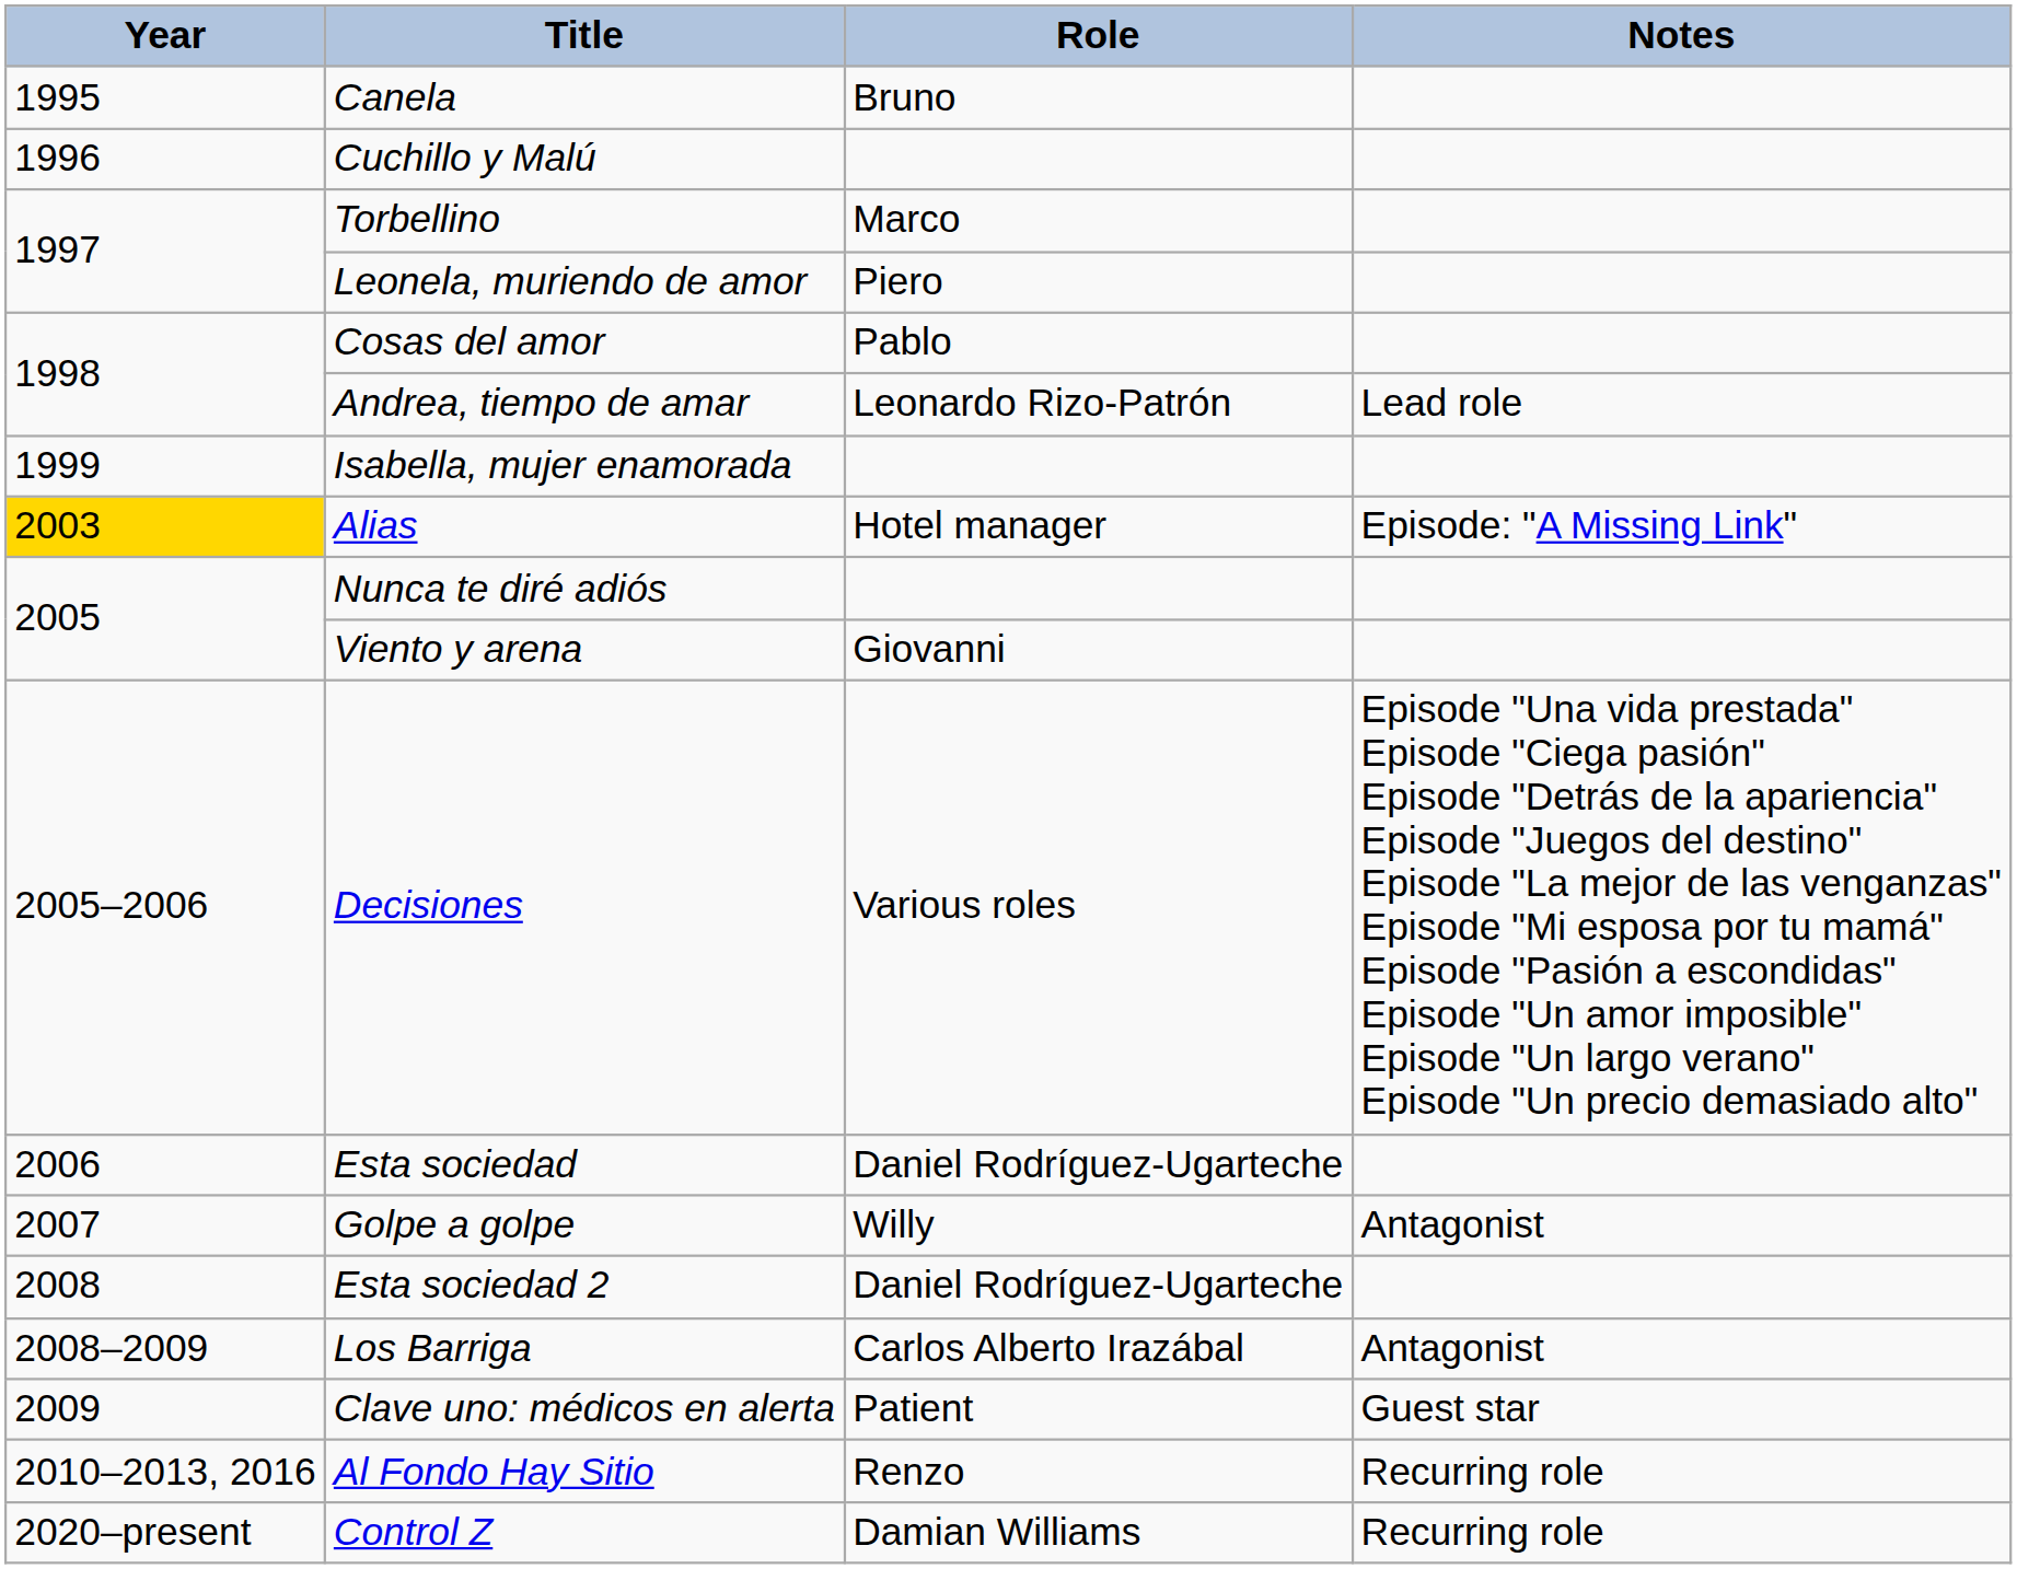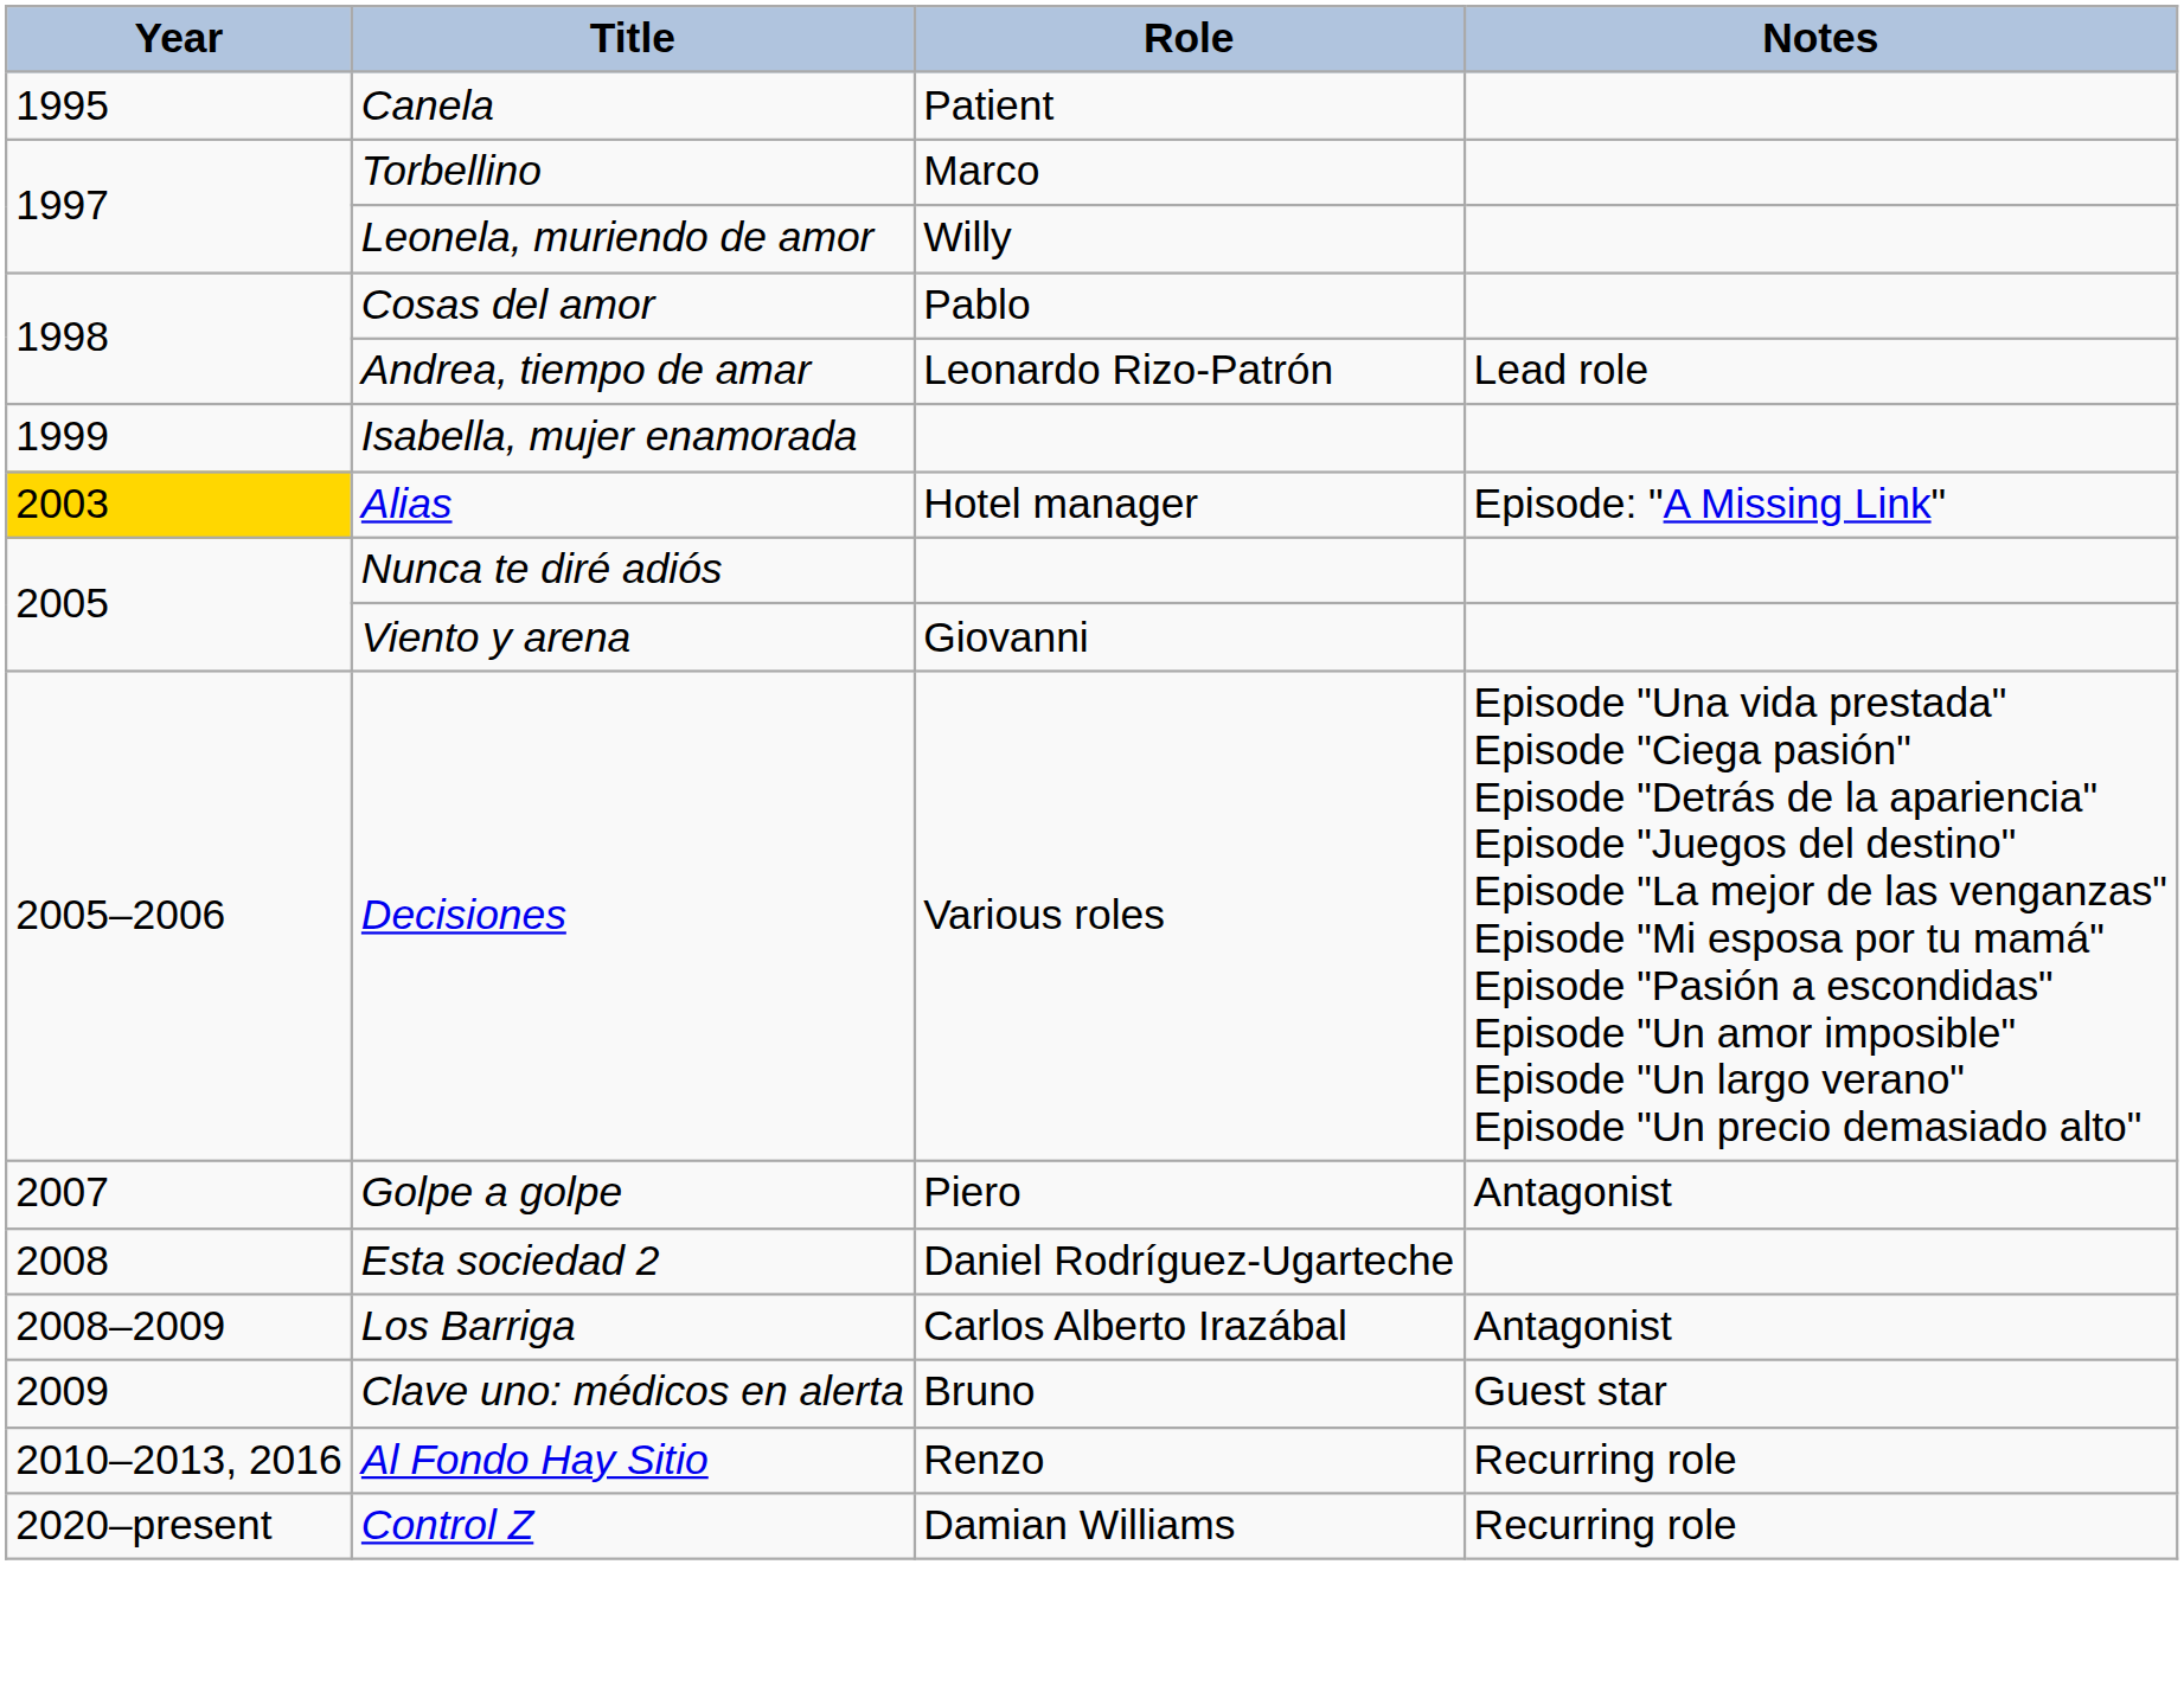 <table class="wikitable">
 <tr>
 <th style="background:#B0C4DE;">Year</th>
 <th style="background:#B0C4DE;">Title</th>
 <th style="background:#B0C4DE;">Role</th>
 <th style="background:#B0C4DE;">Notes</th>
 </tr>
 <tr>
 <td>1995</td>
 <td><em>Canela</em></td>
-<td>Bruno</td>
-<td></td>
-</tr>
-<tr>
-<td>1996</td>
-<td><em>Cuchillo y Malú</em></td>
-<td></td>
+<td>Patient</td>
 <td></td>
 </tr>
 <tr>
 <td rowspan=2>1997</td>
 <td><em>Torbellino</em></td>
 <td>Marco</td>
 <td></td>
 </tr>
 <tr>
 <td><em>Leonela, muriendo de amor</em></td>
-<td>Piero</td>
+<td>Willy</td>
 <td></td>
 </tr>
 <tr>
 <td rowspan=2>1998</td>
 <td><em>Cosas del amor</em></td>
 <td>Pablo</td>
 <td></td>
 </tr>
 <tr>
 <td><em>Andrea, tiempo de amar</em></td>
 <td>Leonardo Rizo-Patrón</td>
 <td>Lead role</td>
 </tr>
 <tr>
 <td>1999</td>
 <td><em>Isabella, mujer enamorada</em></td>
 <td></td>
 <td></td>
 </tr>
 <tr>
 <td style="background: gold;">2003</td>
 <td><em><a href='#'>Alias</a></em></td>
 <td>Hotel manager</td>
 <td>Episode: "<a href='#'>A Missing Link</a>"</td>
 </tr>
 <tr>
 <td rowspan=2>2005</td>
 <td><em>Nunca te diré adiós</em></td>
 <td></td>
 <td></td>
 </tr>
 <tr>
 <td><em>Viento y arena</em></td>
 <td>Giovanni</td>
 <td></td>
 </tr>
 <tr>
 <td>2005–2006</td>
 <td><em><a href='#'>Decisiones</a></em></td>
 <td>Various roles</td>
 <td>Episode "Una vida prestada"<br>Episode "Ciega pasión"<br>Episode "Detrás de la apariencia"<br>Episode "Juegos del destino"<br>Episode "La mejor de las venganzas"<br>Episode "Mi esposa por tu mamá"<br>Episode "Pasión a escondidas"<br>Episode "Un amor imposible"<br>Episode "Un largo verano"<br>Episode "Un precio demasiado alto"</td>
 </tr>
 <tr>
-<td>2006</td>
-<td><em>Esta sociedad</em></td>
-<td>Daniel Rodríguez-Ugarteche</td>
-<td></td>
-</tr>
-<tr>
 <td>2007</td>
 <td><em>Golpe a golpe</em></td>
-<td>Willy</td>
+<td>Piero</td>
 <td>Antagonist</td>
 </tr>
 <tr>
 <td>2008</td>
 <td><em>Esta sociedad 2</em></td>
 <td>Daniel Rodríguez-Ugarteche</td>
 <td></td>
 </tr>
 <tr>
 <td>2008–2009</td>
 <td><em>Los Barriga</em></td>
 <td>Carlos Alberto Irazábal</td>
 <td>Antagonist</td>
 </tr>
 <tr>
 <td>2009</td>
 <td><em>Clave uno: médicos en alerta</em></td>
-<td>Patient</td>
+<td>Bruno</td>
 <td>Guest star</td>
 </tr>
 <tr>
 <td>2010–2013, 2016</td>
 <td><em><a href='#'>Al Fondo Hay Sitio</a></em></td>
 <td>Renzo</td>
 <td>Recurring role</td>
 </tr>
 <tr>
 <td>2020–present</td>
 <td><em><a href='#'>Control Z</a></em></td>
 <td>Damian Williams</td>
 <td>Recurring role</td>
 </tr>
 </table>
